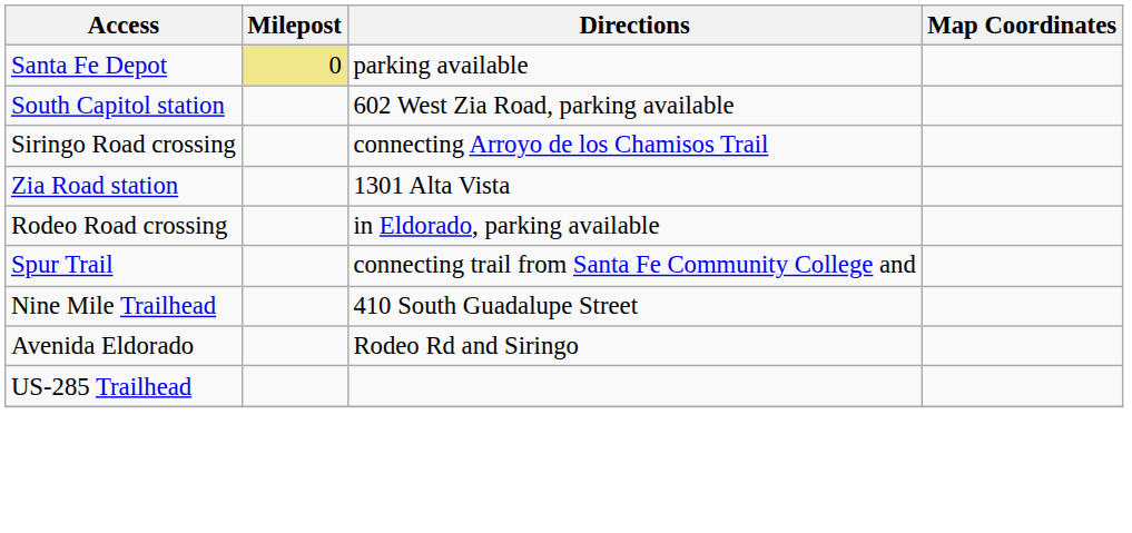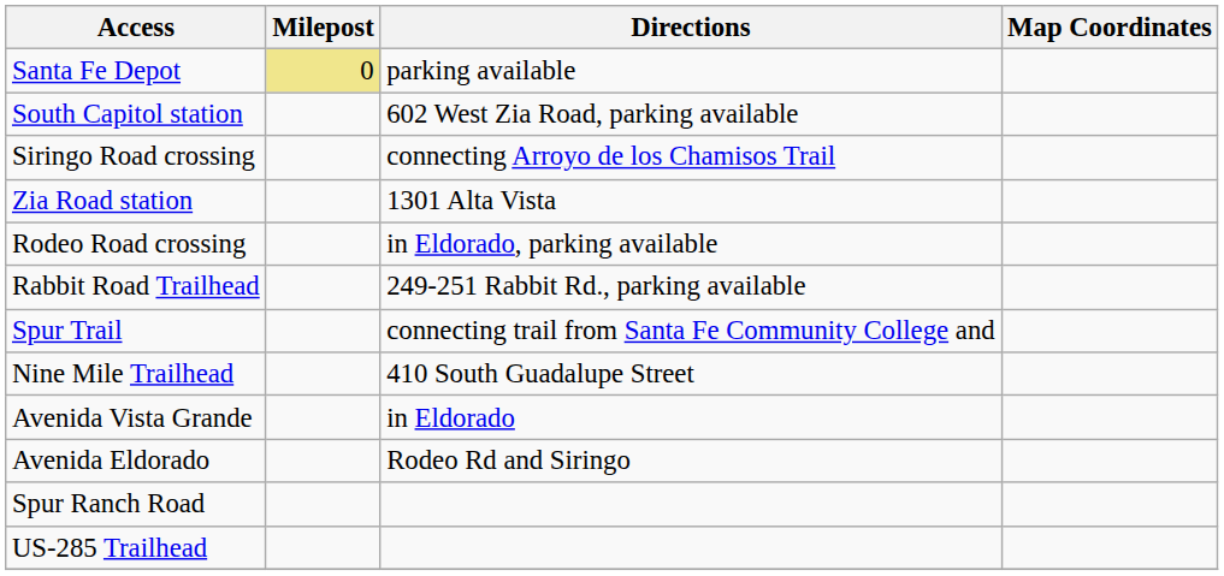 <table class="wikitable">
 <tr>
 <th align=left>Access</th>
 <th>Milepost</th>
 <th>Directions</th>
 <th>Map Coordinates</th>
 </tr>
 <tr>
 <td><a href='#'>Santa Fe Depot</a></td>
 <td style="background: khaki; text-align:right;">0</td>
 <td>parking available</td>
 <td></td>
 </tr>
 <tr>
 <td><a href='#'>South Capitol station</a></td>
 <td style="text-align:right;"></td>
 <td>602 West Zia Road, parking available</td>
 <td></td>
 </tr>
 <tr>
 <td>Siringo Road crossing</td>
 <td style="text-align:right;"></td>
 <td>connecting <a href='#'>Arroyo de los Chamisos Trail</a></td>
 <td></td>
 </tr>
 <tr>
 <td><a href='#'>Zia Road station</a></td>
 <td align=right></td>
 <td>1301 Alta Vista</td>
 <td></td>
 </tr>
 <tr>
 <td>Rodeo Road crossing</td>
 <td align=right></td>
 <td>in <a href='#'>Eldorado</a>, parking available</td>
 <td></td>
 </tr>
 <tr>
+<td>Rabbit Road <a href='#'>Trailhead</a></td>
+<td align=right></td>
+<td>249-251 Rabbit Rd., parking available</td>
+<td></td>
+</tr>
+<tr>
 <td><a href='#'>Spur Trail</a></td>
 <td align=right></td>
 <td>connecting trail from <a href='#'>Santa Fe Community College</a> and</td>
 <td></td>
 </tr>
 <tr>
 <td>Nine Mile <a href='#'>Trailhead</a></td>
 <td align=right></td>
 <td>410 South Guadalupe Street</td>
 <td></td>
 </tr>
 <tr>
+<td>Avenida Vista Grande</td>
+<td align=right></td>
+<td>in <a href='#'>Eldorado</a></td>
+<td></td>
+</tr>
+<tr>
 <td>Avenida Eldorado</td>
 <td align=right></td>
 <td>Rodeo Rd and Siringo</td>
+<td></td>
+</tr>
+<tr>
+<td>Spur Ranch Road</td>
+<td align=right></td>
+<td></td>
 <td></td>
 </tr>
 <tr>
 <td>US-285 <a href='#'>Trailhead</a></td>
 <td align=right></td>
 <td></td>
 <td></td>
 </tr>
 <tr --->
 </tr>
 </table>
